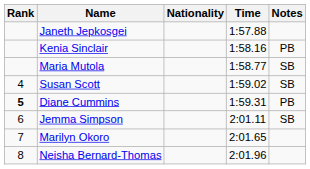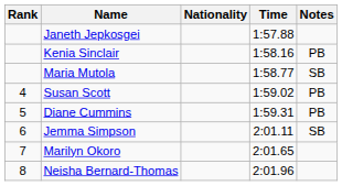 <table class="wikitable sortable" style="text-align:center">
 <tr>
 <th>Rank</th>
 <th>Name</th>
 <th>Nationality</th>
 <th>Time</th>
 <th>Notes</th>
 </tr>
 <tr>
 <td></td>
 <td align=left><a href='#'>Janeth Jepkosgei</a></td>
 <td align=left></td>
 <td>1:57.88</td>
 <td></td>
 </tr>
 <tr>
 <td></td>
 <td align=left><a href='#'>Kenia Sinclair</a></td>
 <td align=left></td>
 <td>1:58.16</td>
 <td>PB</td>
 </tr>
 <tr>
 <td></td>
 <td align=left><a href='#'>Maria Mutola</a></td>
 <td align=left></td>
 <td>1:58.77</td>
 <td>SB</td>
 </tr>
 <tr>
 <td>4</td>
 <td align=left><a href='#'>Susan Scott</a></td>
 <td align=left></td>
 <td>1:59.02</td>
-<td>SB</td>
+<td>PB</td>
 </tr>
 <tr>
-<td><strong>5</strong></td>
+<td>5</td>
 <td align=left><a href='#'>Diane Cummins</a></td>
 <td align=left></td>
 <td>1:59.31</td>
 <td>PB</td>
 </tr>
 <tr>
 <td>6</td>
 <td align=left><a href='#'>Jemma Simpson</a></td>
 <td align=left></td>
 <td>2:01.11</td>
 <td>SB</td>
 </tr>
 <tr>
 <td>7</td>
 <td align=left><a href='#'>Marilyn Okoro</a></td>
 <td align=left></td>
 <td>2:01.65</td>
 <td></td>
 </tr>
 <tr>
 <td>8</td>
 <td align=left><a href='#'>Neisha Bernard-Thomas</a></td>
 <td align=left></td>
 <td>2:01.96</td>
 <td></td>
 </tr>
 </table>
